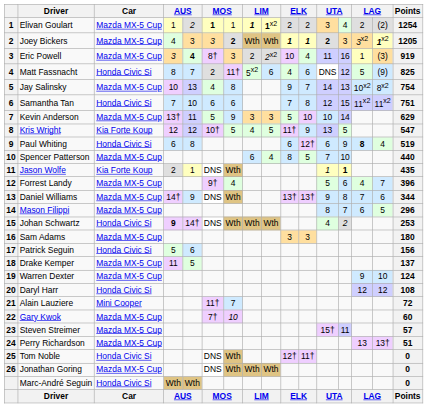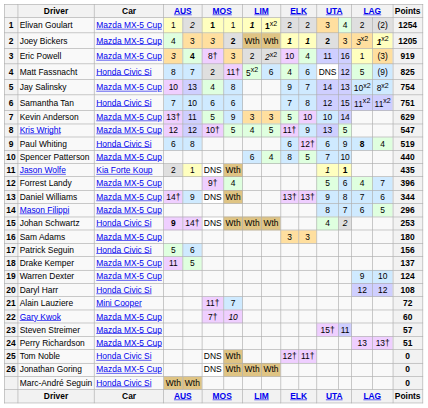 <table class="wikitable" style="font-size:85%; text-align:center">
 <tr valign="top">
 <th valign=middle></th>
 <th valign=middle>Driver</th>
 <th valign=middle>Car</th>
 <th colspan=2><a href='#'>AUS</a></th>
 <th colspan=2><a href='#'>MOS</a></th>
 <th colspan=2><a href='#'>LIM</a></th>
 <th colspan=2><a href='#'>ELK</a></th>
 <th colspan=2><a href='#'>UTA</a></th>
 <th colspan=2><a href='#'>LAG</a></th>
 <th valign=middle>Points</th>
 </tr>
 <tr>
 <th>1</th>
 <td align=left> Elivan Goulart</td>
 <td align=left><a href='#'>Mazda MX-5 Cup</a></td>
 <td style="background:#FFFFBF;">1</td>
 <td style="background:#DFDFDF;"><em>2</em></td>
 <td style="background:#FFFFBF;"><strong>1</strong></td>
 <td style="background:#FFFFBF;">1</td>
 <td style="background:#FFFFBF;"><strong><em>1</em></strong></td>
 <td style="background:#FFFFBF;"><strong>1</strong><sup>x2</sup></td>
 <td style="background:#DFDFDF;">2</td>
 <td style="background:#DFDFDF;">2</td>
 <td style="background:#FFDF9F;">3</td>
 <td style="background:#DFFFDF;">4</td>
 <td style="background:#DFDFDF;">2</td>
 <td style="background:#DFDFDF;">(2)</td>
 <th>1254</th>
 </tr>
 <tr>
 <th>2</th>
 <td align=left> Joey Bickers</td>
 <td align=left><a href='#'>Mazda MX-5 Cup</a></td>
 <td style="background:#DFFFDF;">4</td>
 <td style="background:#FFDF9F;">3</td>
 <td style="background:#FFDF9F;"><em>3</em></td>
 <td style="background:#DFDFDF;"><strong>2</strong></td>
 <td style="background:#DFC484;">Wth</td>
 <td style="background:#DFC484;">Wth</td>
 <td style="background:#FFFFBF;"><strong><em>1</em></strong></td>
 <td style="background:#FFFFBF;"><strong><em>1</em></strong></td>
 <td style="background:#DFDFDF;"><strong>2</strong></td>
 <td style="background:#FFDF9F;">3</td>
 <td style="background:#FFDF9F;"><em>3</em><sup>x2</sup></td>
 <td style="background:#FFFFBF;"><strong><em>1</em></strong><sup>x2</sup></td>
 <th>1205</th>
 </tr>
 <tr>
 <th>3</th>
 <td align=left> Eric Powell</td>
 <td align=left><a href='#'>Mazda MX-5 Cup</a></td>
 <td style="background:#FFDF9F;"><em>3</em></td>
 <td style="background:#DFFFDF;"><strong>4</strong></td>
 <td style="background:#EFCFFF;">8†</td>
 <td style="background:#FFDF9F;">3</td>
 <td style="background:#DFDFDF;">2</td>
 <td style="background:#DFDFDF;"><em>2</em><sup>x2</sup></td>
 <td style="background:#EFCFFF;">10</td>
 <td style="background:#DFFFDF;">4</td>
 <td style="background:#CFCFFF;">11</td>
 <td style="background:#CFCFFF;">16</td>
 <td style="background:#FFFFBF;">1</td>
 <td style="background:#FFDF9F;">(3)</td>
 <th>919</th>
 </tr>
 <tr>
 <th>4</th>
 <td align=left> Matt Fassnacht</td>
 <td align=left><a href='#'>Honda Civic Si</a></td>
 <td style="background:#CFEAFF;">8</td>
 <td style="background:#CFEAFF;">7</td>
 <td style="background:#DFDFDF;">2</td>
 <td style="background:#EFCFFF;">11†</td>
 <td style="background:#DFFFDF;">5<sup>x2</sup></td>
 <td style="background:#CFEAFF;">6</td>
 <td style="background:#DFFFDF;">4</td>
 <td style="background:#CFEAFF;">6</td>
 <td style="background:#FFFFFF;">DNS</td>
 <td style="background:#CFCFFF;">12</td>
 <td style="background:#DFFFDF;">5</td>
 <td style="background:#CFEAFF;">(9)</td>
 <th>825</th>
 </tr>
 <tr>
 <th>5</th>
 <td align=left> Jay Salinsky</td>
 <td align=left><a href='#'>Mazda MX-5 Cup</a></td>
 <td style="background:#EFCFFF;">10</td>
 <td style="background:#CFCFFF;">13</td>
 <td style="background:#DFFFDF;">4</td>
 <td style="background:#CFEAFF;">8</td>
 <td></td>
 <td></td>
 <td style="background:#CFEAFF;">9</td>
 <td style="background:#CFEAFF;">7</td>
 <td style="background:#CFCFFF;">14</td>
 <td style="background:#CFCFFF;">13</td>
 <td style="background:#CFEAFF;">10<sup>x2</sup></td>
 <td style="background:#CFEAFF;">8<sup>x2</sup></td>
 <th>754</th>
 </tr>
 <tr>
 <th>6</th>
 <td align=left> Samantha Tan</td>
 <td align=left><a href='#'>Honda Civic Si</a></td>
 <td style="background:#CFEAFF;">7</td>
 <td style="background:#CFEAFF;">10</td>
 <td style="background:#CFEAFF;">6</td>
 <td style="background:#CFEAFF;">6</td>
 <td></td>
 <td></td>
 <td style="background:#CFEAFF;">7</td>
 <td style="background:#CFEAFF;">8</td>
 <td style="background:#CFCFFF;">12</td>
 <td style="background:#CFCFFF;">15</td>
 <td style="background:#CFCFFF;">11<sup>x2</sup></td>
 <td style="background:#CFCFFF;">11<sup>x2</sup></td>
 <th>751</th>
 </tr>
 <tr>
 <th>7</th>
 <td align=left> Kevin Anderson</td>
 <td align=left><a href='#'>Mazda MX-5 Cup</a></td>
 <td style="background:#EFCFFF;">13†</td>
 <td style="background:#CFCFFF;">11</td>
 <td style="background:#DFFFDF;">5</td>
 <td style="background:#CFEAFF;">9</td>
 <td style="background:#FFDF9F;">3</td>
 <td style="background:#FFDF9F;">3</td>
 <td style="background:#DFFFDF;">5</td>
 <td style="background:#EFCFFF;">10</td>
 <td style="background:#CFEAFF;">10</td>
 <td style="background:#CFCFFF;">14</td>
 <td></td>
 <td></td>
 <th>629</th>
 </tr>
 <tr>
 <th>8</th>
 <td align=left> <a href='#'>Kris Wright</a></td>
-<td align=left><a href='#'>Kia Forte Koup</a></td>
+<td align=left><a href='#'>Mazda MX-5 Cup</a></td>
 <td style="background:#EFCFFF;">12</td>
 <td style="background:#CFCFFF;">12</td>
 <td style="background:#EFCFFF;">10†</td>
 <td style="background:#DFFFDF;">5</td>
 <td style="background:#DFFFDF;">4</td>
 <td style="background:#DFFFDF;">5</td>
 <td style="background:#EFCFFF;">11†</td>
 <td style="background:#CFEAFF;">9</td>
 <td style="background:#CFCFFF;">13</td>
 <td style="background:#DFFFDF;">5</td>
 <td></td>
 <td></td>
 <th>547</th>
 </tr>
 <tr>
 <th>9</th>
 <td align=left> Paul Whiting</td>
 <td align=left><a href='#'>Honda Civic Si</a></td>
 <td style="background:#CFEAFF;">6</td>
 <td style="background:#CFEAFF;">8</td>
 <td></td>
 <td></td>
 <td></td>
 <td></td>
 <td style="background:#CFEAFF;">6</td>
 <td style="background:#EFCFFF;">12†</td>
 <td style="background:#CFEAFF;">6</td>
 <td style="background:#CFEAFF;">9</td>
 <td style="background:#CFEAFF;"><strong>8</strong></td>
 <td style="background:#DFFFDF;">4</td>
 <th>519</th>
 </tr>
 <tr>
 <th>10</th>
 <td align=left> Spencer Patterson</td>
 <td align=left><a href='#'>Mazda MX-5 Cup</a></td>
 <td></td>
 <td></td>
 <td></td>
 <td></td>
 <td style="background:#CFEAFF;">6</td>
 <td style="background:#DFFFDF;">4</td>
 <td style="background:#CFEAFF;">8</td>
 <td style="background:#DFFFDF;">5</td>
 <td style="background:#CFEAFF;">7</td>
 <td style="background:#CFEAFF;">10</td>
 <td></td>
 <td></td>
 <th>440</th>
 </tr>
 <tr>
 <th>11</th>
 <td align=left> <a href='#'>Jason Wolfe</a></td>
 <td align=left><a href='#'>Kia Forte Koup</a></td>
 <td style="background:#DFDFDF;">2</td>
 <td style="background:#FFFFBF;">1</td>
 <td style="background:#FFFFFF;">DNS</td>
 <td style="background:#DFC484;">Wth</td>
 <td></td>
 <td></td>
 <td></td>
 <td></td>
 <td style="background:#FFFFBF;"><em>1</em></td>
 <td style="background:#FFFFBF;"><strong>1</strong></td>
 <td></td>
 <td></td>
 <th>435</th>
 </tr>
 <tr>
 <th>12</th>
 <td align=left> Forrest Landy</td>
 <td align=left><a href='#'>Mazda MX-5 Cup</a></td>
 <td></td>
 <td></td>
 <td style="background:#EFCFFF;">9†</td>
 <td style="background:#DFFFDF;">4</td>
 <td></td>
 <td></td>
 <td></td>
 <td></td>
 <td style="background:#DFFFDF;">5</td>
 <td style="background:#CFEAFF;">6</td>
 <td style="background:#DFFFDF;">4</td>
 <td style="background:#CFEAFF;">7</td>
 <th>396</th>
 </tr>
 <tr>
 <th>13</th>
 <td align=left> Daniel Williams</td>
 <td align=left><a href='#'>Mazda MX-5 Cup</a></td>
 <td style="background:#EFCFFF;">14†</td>
 <td style="background:#CFEAFF;">9</td>
 <td style="background:#FFFFFF;">DNS</td>
 <td style="background:#DFC484;">Wth</td>
 <td></td>
 <td></td>
 <td style="background:#EFCFFF;">13†</td>
 <td style="background:#EFCFFF;">13†</td>
 <td style="background:#CFEAFF;">9</td>
 <td style="background:#CFEAFF;">8</td>
 <td style="background:#CFEAFF;">7</td>
 <td style="background:#CFEAFF;">6</td>
 <th>344</th>
 </tr>
 <tr>
 <th>14</th>
 <td align=left> <a href='#'>Mason Filippi</a></td>
 <td align=left><a href='#'>Mazda MX-5 Cup</a></td>
 <td></td>
 <td></td>
 <td></td>
 <td></td>
 <td></td>
 <td></td>
 <td></td>
 <td></td>
 <td style="background:#CFEAFF;">8</td>
 <td style="background:#CFEAFF;">7</td>
 <td style="background:#CFEAFF;">6</td>
 <td style="background:#DFFFDF;">5</td>
 <th>296</th>
 </tr>
 <tr>
 <th>15</th>
 <td align=left> Johan Schwartz</td>
 <td align=left><a href='#'>Honda Civic Si</a></td>
 <td style="background:#EFCFFF;"><strong>9</strong></td>
 <td style="background:#EFCFFF;">14†</td>
 <td style="background:#FFFFFF;">DNS</td>
 <td style="background:#DFC484;">Wth</td>
 <td style="background:#DFC484;">Wth</td>
 <td style="background:#DFC484;">Wth</td>
 <td></td>
 <td></td>
 <td style="background:#DFFFDF;">4</td>
 <td style="background:#DFDFDF;"><em>2</em></td>
 <td></td>
 <td></td>
 <th>253</th>
 </tr>
 <tr>
 <th>16</th>
 <td align=left> Sam Adams</td>
 <td align=left><a href='#'>Mazda MX-5 Cup</a></td>
 <td></td>
 <td></td>
 <td></td>
 <td></td>
 <td></td>
 <td></td>
 <td style="background:#FFDF9F;">3</td>
 <td style="background:#FFDF9F;">3</td>
 <td></td>
 <td></td>
 <td></td>
 <td></td>
 <th>180</th>
 </tr>
 <tr>
 <th>17</th>
 <td align=left> Patrick Seguin</td>
 <td align=left><a href='#'>Honda Civic Si</a></td>
 <td style="background:#DFFFDF;">5</td>
 <td style="background:#CFEAFF;">6</td>
 <td></td>
 <td></td>
 <td></td>
 <td></td>
 <td></td>
 <td></td>
 <td></td>
 <td></td>
 <td></td>
 <td></td>
 <th>156</th>
 </tr>
 <tr>
 <th>18</th>
 <td align=left> Drake Kemper</td>
 <td align=left><a href='#'>Mazda MX-5 Cup</a></td>
 <td style="background:#EFCFFF;">11</td>
 <td style="background:#DFFFDF;">5</td>
 <td></td>
 <td></td>
 <td></td>
 <td></td>
 <td></td>
 <td></td>
 <td></td>
 <td></td>
 <td></td>
 <td></td>
 <th>137</th>
 </tr>
 <tr>
 <th>19</th>
 <td align=left> Warren Dexter</td>
 <td align=left><a href='#'>Mazda MX-5 Cup</a></td>
 <td></td>
 <td></td>
 <td></td>
 <td></td>
 <td></td>
 <td></td>
 <td></td>
 <td></td>
 <td></td>
 <td></td>
 <td style="background:#CFEAFF;">9</td>
 <td style="background:#CFEAFF;">10</td>
 <th>124</th>
 </tr>
 <tr>
 <th>20</th>
 <td align=left> Daryl Harr</td>
 <td align=left><a href='#'>Honda Civic Si</a></td>
 <td></td>
 <td></td>
 <td></td>
 <td></td>
 <td></td>
 <td></td>
 <td></td>
 <td></td>
 <td></td>
 <td></td>
 <td style="background:#CFCFFF;">12</td>
 <td style="background:#CFCFFF;">12</td>
 <th>108</th>
 </tr>
 <tr>
 <th>21</th>
 <td align=left> Alain Lauziere</td>
 <td align=left><a href='#'>Mini Cooper</a></td>
 <td></td>
 <td></td>
 <td style="background:#EFCFFF;">11†</td>
 <td style="background:#CFEAFF;">7</td>
 <td></td>
 <td></td>
 <td></td>
 <td></td>
 <td></td>
 <td></td>
 <td></td>
 <td></td>
 <th>72</th>
 </tr>
 <tr>
 <th>22</th>
 <td align=left> <a href='#'>Gary Kwok</a></td>
 <td align=left><a href='#'>Mazda MX-5 Cup</a></td>
 <td></td>
 <td></td>
 <td style="background:#EFCFFF;">7†</td>
 <td style="background:#EFCFFF;"><em>10</em></td>
 <td></td>
 <td></td>
 <td></td>
 <td></td>
 <td></td>
 <td></td>
 <td></td>
 <td></td>
 <th>60</th>
 </tr>
 <tr>
 <th>23</th>
 <td align=left> Steven Streimer</td>
 <td align=left><a href='#'>Mazda MX-5 Cup</a></td>
 <td></td>
 <td></td>
 <td></td>
 <td></td>
 <td></td>
 <td></td>
 <td></td>
 <td></td>
 <td style="background:#EFCFFF;">15†</td>
 <td style="background:#CFCFFF;">11</td>
 <td></td>
 <td></td>
 <th>57</th>
 </tr>
 <tr>
 <th>24</th>
 <td align=left> Perry Richardson</td>
 <td align=left><a href='#'>Mazda MX-5 Cup</a></td>
 <td></td>
 <td></td>
 <td></td>
 <td></td>
 <td></td>
 <td></td>
 <td></td>
 <td></td>
 <td></td>
 <td></td>
 <td style="background:#EFCFFF;">13</td>
 <td style="background:#EFCFFF;">13†</td>
 <th>51</th>
 </tr>
 <tr>
 <th>25</th>
 <td align=left> Tom Noble</td>
 <td align=left><a href='#'>Honda Civic Si</a></td>
 <td></td>
 <td></td>
 <td style="background:#FFFFFF;">DNS</td>
 <td style="background:#DFC484;">Wth</td>
 <td></td>
 <td></td>
 <td style="background:#EFCFFF;">12†</td>
 <td style="background:#EFCFFF;">11†</td>
 <td></td>
 <td></td>
 <td></td>
 <td></td>
 <th>0</th>
 </tr>
 <tr>
 <th>26</th>
 <td align=left> Jonathan Goring</td>
 <td align=left><a href='#'>Mazda MX-5 Cup</a></td>
 <td></td>
 <td></td>
 <td style="background:#FFFFFF;">DNS</td>
 <td style="background:#DFC484;">Wth</td>
 <td style="background:#DFC484;">Wth</td>
 <td style="background:#DFC484;">Wth</td>
 <td></td>
 <td></td>
 <td></td>
 <td></td>
 <td></td>
 <td></td>
 <th>0</th>
 </tr>
 <tr>
 <th></th>
 <td align=left> Marc-André Seguin</td>
 <td align=left><a href='#'>Honda Civic Si</a></td>
 <td style="background:#DFC484;">Wth</td>
 <td style="background:#DFC484;">Wth</td>
 <td></td>
 <td></td>
 <td></td>
 <td></td>
 <td></td>
 <td></td>
 <td></td>
 <td></td>
 <td></td>
 <td></td>
 <th>0</th>
 </tr>
 <tr valign="top">
 <th valign=middle></th>
 <th valign=middle>Driver</th>
 <th valign=middle>Car</th>
 <th colspan=2><a href='#'>AUS</a></th>
 <th colspan=2><a href='#'>MOS</a></th>
 <th colspan=2><a href='#'>LIM</a></th>
 <th colspan=2><a href='#'>ELK</a></th>
 <th colspan=2><a href='#'>UTA</a></th>
 <th colspan=2><a href='#'>LAG</a></th>
 <th valign=middle>Points</th>
 </tr>
 </table>
